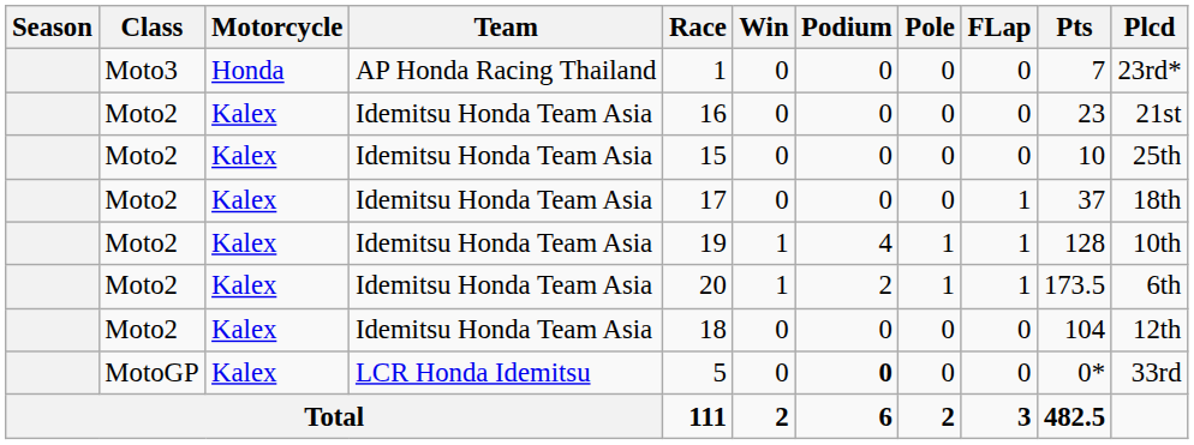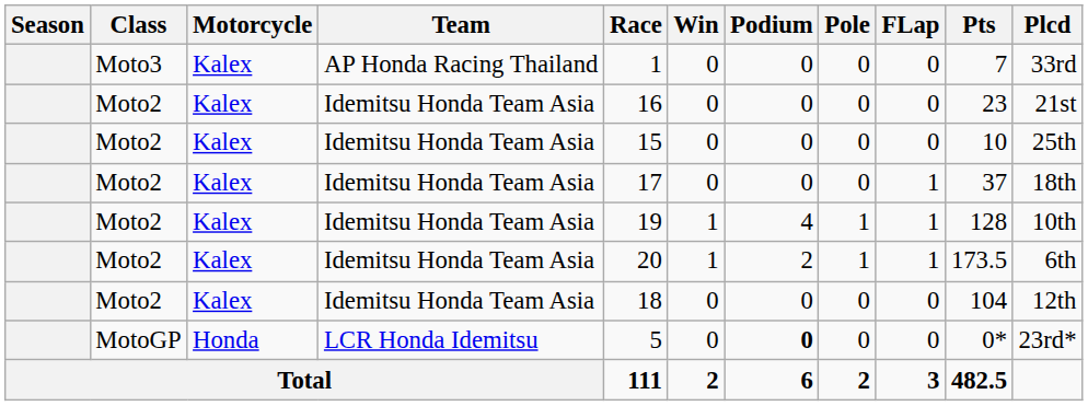 <table class="wikitable" style="text-align:right;">
 <tr>
 <th>Season</th>
 <th>Class</th>
 <th>Motorcycle</th>
 <th>Team</th>
 <th>Race</th>
 <th>Win</th>
 <th>Podium</th>
 <th>Pole</th>
 <th>FLap</th>
 <th>Pts</th>
 <th>Plcd</th>
 </tr>
 <tr>
 <th></th>
 <td style="text-align:left;">Moto3</td>
-<td style="text-align:left;"><a href='#'>Honda</a></td>
+<td style="text-align:left;"><a href='#'>Kalex</a></td>
 <td style="text-align:left;">AP Honda Racing Thailand</td>
 <td>1</td>
 <td>0</td>
 <td>0</td>
 <td>0</td>
 <td>0</td>
 <td>7</td>
-<td>23rd*</td>
+<td>33rd</td>
 </tr>
 <tr>
 <th></th>
 <td style="text-align:left;">Moto2</td>
 <td style="text-align:left;"><a href='#'>Kalex</a></td>
 <td style="text-align:left;">Idemitsu Honda Team Asia</td>
 <td>16</td>
 <td>0</td>
 <td>0</td>
 <td>0</td>
 <td>0</td>
 <td>23</td>
 <td>21st</td>
 </tr>
 <tr>
 <th></th>
 <td style="text-align:left;">Moto2</td>
 <td style="text-align:left;"><a href='#'>Kalex</a></td>
 <td style="text-align:left;">Idemitsu Honda Team Asia</td>
 <td>15</td>
 <td>0</td>
 <td>0</td>
 <td>0</td>
 <td>0</td>
 <td>10</td>
 <td>25th</td>
 </tr>
 <tr>
 <th></th>
 <td style="text-align:left;">Moto2</td>
 <td style="text-align:left;"><a href='#'>Kalex</a></td>
 <td style="text-align:left;">Idemitsu Honda Team Asia</td>
 <td>17</td>
 <td>0</td>
 <td>0</td>
 <td>0</td>
 <td>1</td>
 <td>37</td>
 <td>18th</td>
 </tr>
 <tr>
 <th></th>
 <td style="text-align:left;">Moto2</td>
 <td style="text-align:left;"><a href='#'>Kalex</a></td>
 <td style="text-align:left;">Idemitsu Honda Team Asia</td>
 <td>19</td>
 <td>1</td>
 <td>4</td>
 <td>1</td>
 <td>1</td>
 <td>128</td>
 <td>10th</td>
 </tr>
 <tr>
 <th></th>
 <td style="text-align:left;">Moto2</td>
 <td style="text-align:left;"><a href='#'>Kalex</a></td>
 <td style="text-align:left;">Idemitsu Honda Team Asia</td>
 <td>20</td>
 <td>1</td>
 <td>2</td>
 <td>1</td>
 <td>1</td>
 <td>173.5</td>
 <td>6th</td>
 </tr>
 <tr>
 <th></th>
 <td style="text-align:left;">Moto2</td>
 <td style="text-align:left;"><a href='#'>Kalex</a></td>
 <td style="text-align:left;">Idemitsu Honda Team Asia</td>
 <td>18</td>
 <td>0</td>
 <td>0</td>
 <td>0</td>
 <td>0</td>
 <td>104</td>
 <td>12th</td>
 </tr>
 <tr>
 <th></th>
 <td style="text-align:left;">MotoGP</td>
-<td style="text-align:left;"><a href='#'>Kalex</a></td>
+<td style="text-align:left;"><a href='#'>Honda</a></td>
 <td style="text-align:left;"><a href='#'>LCR Honda Idemitsu</a></td>
 <td>5</td>
 <td>0</td>
 <td><strong>0</strong></td>
 <td>0</td>
 <td>0</td>
 <td>0*</td>
-<td>33rd</td>
+<td>23rd*</td>
 </tr>
 <tr>
 <th colspan="4">Total</th>
 <td><strong>111</strong></td>
 <td><strong>2</strong></td>
 <td><strong>6</strong></td>
 <td><strong>2</strong></td>
 <td><strong>3</strong></td>
 <td><strong>482.5</strong></td>
 <td></td>
 </tr>
 </table>
